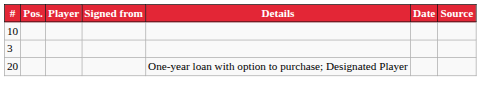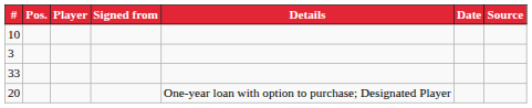 <table class="wikitable sortable"; font-size:95%; text-align:left;">
 <tr>
 <th style="background:#E32636; color:#fff;  border:1px solid #0e0e0e; text-align:center;">#</th>
 <th style="background:#E32636; color:#fff;  border:1px solid #0e0e0e; text-align:center;">Pos.</th>
 <th style="background:#E32636; color:#fff;  border:1px solid #0e0e0e; text-align:center;">Player</th>
 <th style="background:#E32636; color:#fff;  border:1px solid #0e0e0e; text-align:center;">Signed from</th>
 <th style="background:#E32636; color:#fff;  border:1px solid #0e0e0e; text-align:center;">Details</th>
 <th style="background:#E32636; color:#fff;  border:1px solid #0e0e0e; text-align:center;">Date</th>
 <th style="background:#E32636; color:#fff;  border:1px solid #0e0e0e; text-align:center;">Source</th>
 </tr>
 <tr>
 <td>10</td>
 <td></td>
 <td></td>
 <td></td>
 <td></td>
 <td></td>
 <td></td>
 </tr>
 <tr>
 <td>3</td>
 <td></td>
 <td></td>
 <td></td>
 <td></td>
 <td></td>
 <td></td>
 </tr>
 <tr>
+<td>33</td>
+<td></td>
+<td></td>
+<td></td>
+<td></td>
+<td></td>
+<td></td>
+</tr>
+<tr>
 <td>20</td>
 <td></td>
 <td></td>
 <td></td>
 <td>One-year loan with option to purchase; Designated Player</td>
 <td></td>
 <td></td>
 </tr>
 </table>
